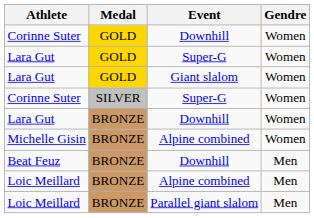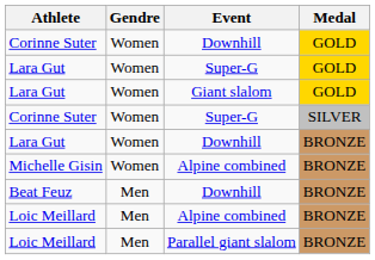 <table class="wikitable" style="width:; font-size:100%; text-align:center;">
 <tr>
 <th>Athlete</th>
+<th>Gendre</th>
+<th>Event</th>
 <th>Medal</th>
-<th>Event</th>
-<th>Gendre</th>
 </tr>
 <tr>
 <td align=left><a href='#'>Corinne Suter</a></td>
+<td>Women</td>
+<td><a href='#'>Downhill</a></td>
 <td bgcolor=gold>GOLD</td>
-<td><a href='#'>Downhill</a></td>
-<td>Women</td>
 </tr>
 <tr>
 <td align=left><a href='#'>Lara Gut</a></td>
+<td>Women</td>
+<td><a href='#'>Super-G</a></td>
 <td bgcolor=gold>GOLD</td>
-<td><a href='#'>Super-G</a></td>
-<td>Women</td>
 </tr>
 <tr>
 <td align=left><a href='#'>Lara Gut</a></td>
+<td>Women</td>
+<td><a href='#'>Giant slalom</a></td>
 <td bgcolor=gold>GOLD</td>
-<td><a href='#'>Giant slalom</a></td>
-<td>Women</td>
 </tr>
 <tr>
 <td align=left><a href='#'>Corinne Suter</a></td>
+<td>Women</td>
+<td><a href='#'>Super-G</a></td>
 <td bgcolor=silver>SILVER</td>
-<td><a href='#'>Super-G</a></td>
-<td>Women</td>
 </tr>
 <tr>
 <td align=left><a href='#'>Lara Gut</a></td>
+<td>Women</td>
+<td><a href='#'>Downhill</a></td>
 <td bgcolor=cc9966>BRONZE</td>
-<td><a href='#'>Downhill</a></td>
-<td>Women</td>
 </tr>
 <tr>
 <td align=left><a href='#'>Michelle Gisin</a></td>
+<td>Women</td>
+<td><a href='#'>Alpine combined</a></td>
 <td bgcolor=cc9966>BRONZE</td>
-<td><a href='#'>Alpine combined</a></td>
-<td>Women</td>
 </tr>
 <tr>
 <td align=left><a href='#'>Beat Feuz</a></td>
+<td>Men</td>
+<td><a href='#'>Downhill</a></td>
 <td bgcolor=cc9966>BRONZE</td>
-<td><a href='#'>Downhill</a></td>
-<td>Men</td>
 </tr>
 <tr>
 <td align=left><a href='#'>Loic Meillard</a></td>
+<td>Men</td>
+<td><a href='#'>Alpine combined</a></td>
 <td bgcolor=cc9966>BRONZE</td>
-<td><a href='#'>Alpine combined</a></td>
-<td>Men</td>
 </tr>
 <tr>
 <td align=left><a href='#'>Loic Meillard</a></td>
+<td>Men</td>
+<td><a href='#'>Parallel giant slalom</a></td>
 <td bgcolor=cc9966>BRONZE</td>
-<td><a href='#'>Parallel giant slalom</a></td>
-<td>Men</td>
 </tr>
 </table>
